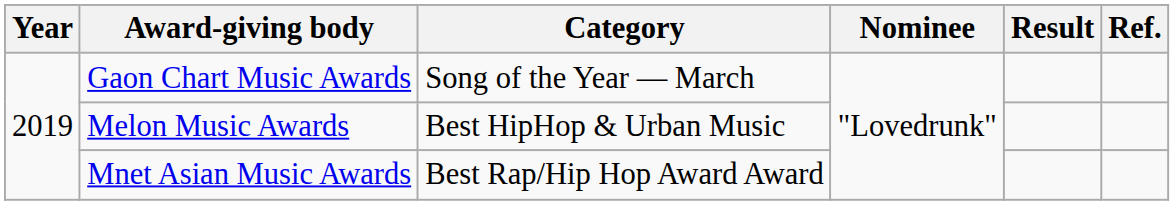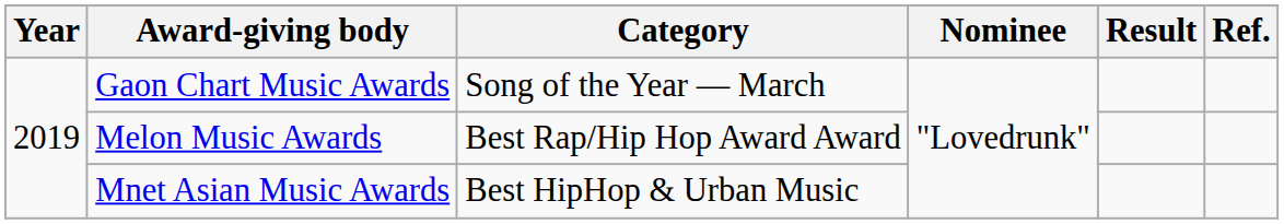 <table class="wikitable">
 <tr>
 <th>Year</th>
 <th>Award-giving body</th>
 <th>Category</th>
 <th>Nominee</th>
 <th>Result</th>
 <th>Ref.</th>
 </tr>
 <tr>
 <td rowspan="3">2019</td>
 <td><a href='#'>Gaon Chart Music Awards</a></td>
 <td>Song of the Year — March</td>
 <td rowspan="3">"Lovedrunk"</td>
 <td></td>
 <td></td>
 </tr>
 <tr>
 <td><a href='#'>Melon Music Awards</a></td>
-<td>Best HipHop & Urban Music</td>
+<td>Best Rap/Hip Hop Award Award</td>
 <td></td>
 <td align="center"></td>
 </tr>
 <tr>
 <td><a href='#'>Mnet Asian Music Awards</a></td>
-<td>Best Rap/Hip Hop Award Award</td>
+<td>Best HipHop & Urban Music</td>
 <td></td>
 <td></td>
 </tr>
 </table>
